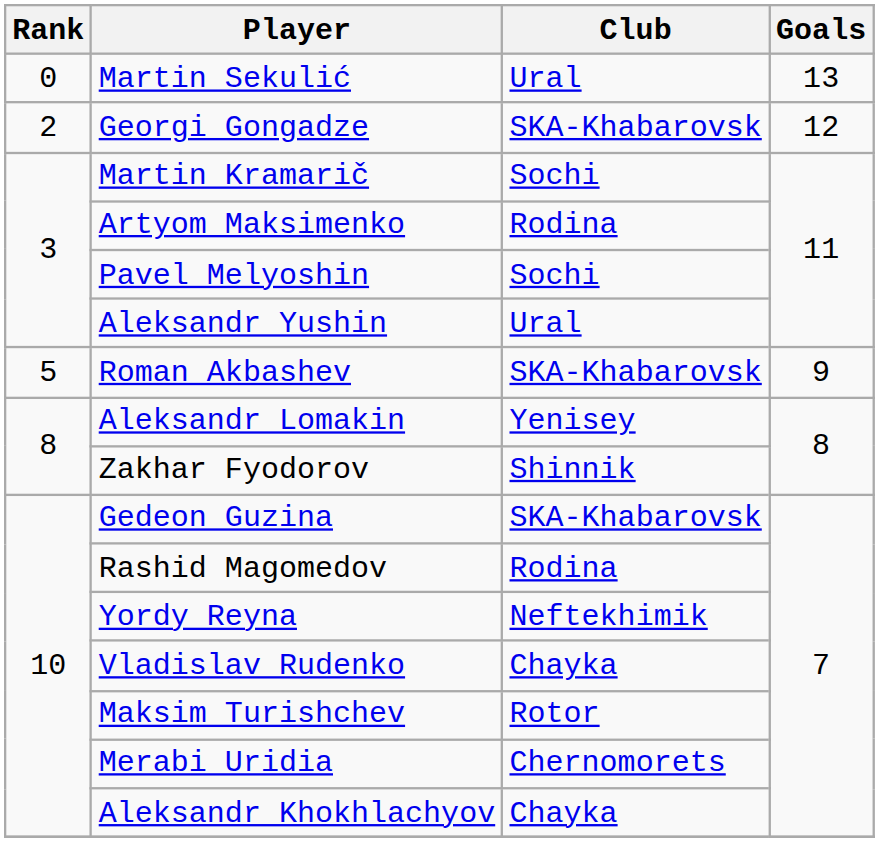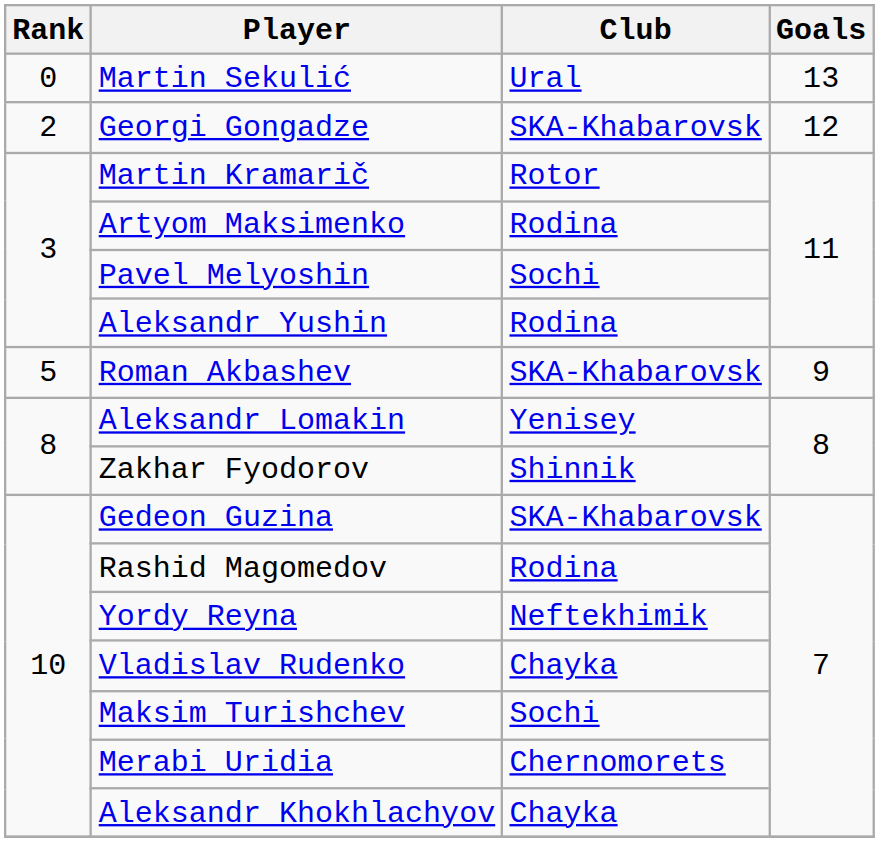 <table class="wikitable" style="text-align:center">
 <tr>
 <th>Rank</th>
 <th>Player</th>
 <th>Club</th>
 <th>Goals</th>
 </tr>
 <tr>
 <td>0</td>
 <td style="text-align: left;"> <a href='#'>Martin Sekulić</a></td>
 <td style="text-align: left;"><a href='#'>Ural</a></td>
 <td>13</td>
 </tr>
 <tr>
 <td>2</td>
 <td style="text-align: left;"> <a href='#'>Georgi Gongadze</a></td>
 <td style="text-align: left;"><a href='#'>SKA-Khabarovsk</a></td>
 <td>12</td>
 </tr>
 <tr>
 <td rowspan="4">3</td>
 <td style="text-align: left;"> <a href='#'>Martin Kramarič</a></td>
-<td style="text-align: left;"><a href='#'>Sochi</a></td>
+<td style="text-align: left;"><a href='#'>Rotor</a></td>
 <td rowspan="4">11</td>
 </tr>
 <tr>
 <td style="text-align: left;"> <a href='#'>Artyom Maksimenko</a></td>
 <td style="text-align: left;"><a href='#'>Rodina</a></td>
 </tr>
 <tr>
 <td style="text-align: left;"> <a href='#'>Pavel Melyoshin</a></td>
 <td style="text-align: left;"><a href='#'>Sochi</a></td>
 </tr>
 <tr>
 <td style="text-align: left;"> <a href='#'>Aleksandr Yushin</a></td>
-<td style="text-align: left;"><a href='#'>Ural</a></td>
+<td style="text-align: left;"><a href='#'>Rodina</a></td>
 </tr>
 <tr>
 <td>5</td>
 <td style="text-align: left;"> <a href='#'>Roman Akbashev</a></td>
 <td style="text-align: left;"><a href='#'>SKA-Khabarovsk</a></td>
 <td>9</td>
 </tr>
 <tr>
 <td rowspan="2">8</td>
 <td style="text-align: left;"> <a href='#'>Aleksandr Lomakin</a></td>
 <td style="text-align: left;"><a href='#'>Yenisey</a></td>
 <td rowspan="2">8</td>
 </tr>
 <tr>
 <td style="text-align: left;"> Zakhar Fyodorov</td>
 <td style="text-align: left;"><a href='#'>Shinnik</a></td>
 </tr>
 <tr>
 <td rowspan="7">10</td>
 <td style="text-align: left;"> <a href='#'>Gedeon Guzina</a></td>
 <td style="text-align: left;"><a href='#'>SKA-Khabarovsk</a></td>
 <td rowspan="7">7</td>
 </tr>
 <tr>
 <td style="text-align: left;"> Rashid Magomedov</td>
 <td style="text-align: left;"><a href='#'>Rodina</a></td>
 </tr>
 <tr>
 <td style="text-align: left;"> <a href='#'>Yordy Reyna</a></td>
 <td style="text-align: left;"><a href='#'>Neftekhimik</a></td>
 </tr>
 <tr>
 <td style="text-align: left;"> <a href='#'>Vladislav Rudenko</a></td>
 <td style="text-align: left;"><a href='#'>Chayka</a></td>
 </tr>
 <tr>
 <td style="text-align: left;"> <a href='#'>Maksim Turishchev</a></td>
-<td style="text-align: left;"><a href='#'>Rotor</a></td>
+<td style="text-align: left;"><a href='#'>Sochi</a></td>
 </tr>
 <tr>
 <td style="text-align: left;"> <a href='#'>Merabi Uridia</a></td>
 <td style="text-align: left;"><a href='#'>Chernomorets</a></td>
 </tr>
 <tr>
 <td style="text-align: left;"> <a href='#'>Aleksandr Khokhlachyov</a></td>
 <td style="text-align: left;"><a href='#'>Chayka</a></td>
 </tr>
 <tr>
 </tr>
 </table>
